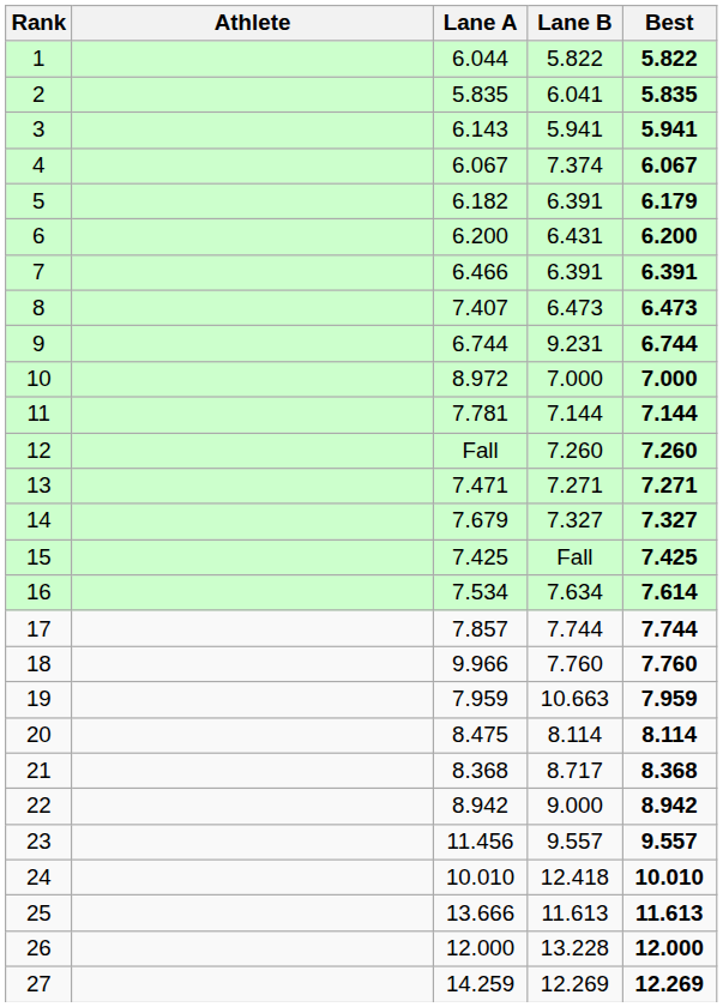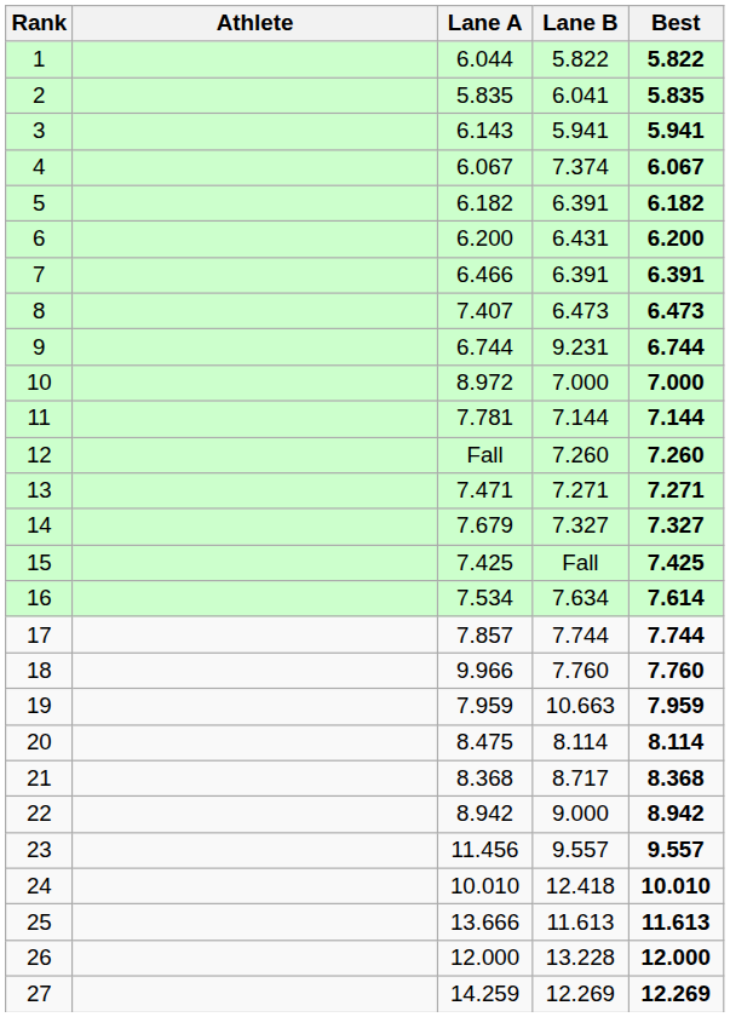 <table class="wikitable" style="text-align:center">
 <tr>
 <th width=40>Rank</th>
 <th width=250>Athlete</th>
 <th width=60>Lane A</th>
 <th width=60>Lane B</th>
 <th width=60>Best</th>
 </tr>
 <tr bgcolor="ccffcc">
 <td>1</td>
 <td align=left></td>
 <td>6.044</td>
 <td>5.822</td>
 <td><strong>5.822</strong></td>
 </tr>
 <tr bgcolor="ccffcc">
 <td>2</td>
 <td align=left></td>
 <td>5.835</td>
 <td>6.041</td>
 <td><strong>5.835</strong></td>
 </tr>
 <tr bgcolor="ccffcc">
 <td>3</td>
 <td align=left></td>
 <td>6.143</td>
 <td>5.941</td>
 <td><strong>5.941</strong></td>
 </tr>
 <tr bgcolor="ccffcc">
 <td>4</td>
 <td align=left></td>
 <td>6.067</td>
 <td>7.374</td>
 <td><strong>6.067</strong></td>
 </tr>
 <tr bgcolor="ccffcc">
 <td>5</td>
 <td align=left></td>
 <td>6.182</td>
 <td>6.391</td>
-<td><strong>6.179</strong></td>
+<td><strong>6.182</strong></td>
 </tr>
 <tr bgcolor="ccffcc">
 <td>6</td>
 <td align=left></td>
 <td>6.200</td>
 <td>6.431</td>
 <td><strong>6.200</strong></td>
 </tr>
 <tr bgcolor="ccffcc">
 <td>7</td>
 <td align=left></td>
 <td>6.466</td>
 <td>6.391</td>
 <td><strong>6.391</strong></td>
 </tr>
 <tr bgcolor="ccffcc">
 <td>8</td>
 <td align=left></td>
 <td>7.407</td>
 <td>6.473</td>
 <td><strong>6.473</strong></td>
 </tr>
 <tr bgcolor="ccffcc">
 <td>9</td>
 <td align=left></td>
 <td>6.744</td>
 <td>9.231</td>
 <td><strong>6.744</strong></td>
 </tr>
 <tr bgcolor="ccffcc">
 <td>10</td>
 <td align=left></td>
 <td>8.972</td>
 <td>7.000</td>
 <td><strong>7.000</strong></td>
 </tr>
 <tr bgcolor="ccffcc">
 <td>11</td>
 <td align=left></td>
 <td>7.781</td>
 <td>7.144</td>
 <td><strong>7.144</strong></td>
 </tr>
 <tr bgcolor="ccffcc">
 <td>12</td>
 <td align=left></td>
 <td>Fall</td>
 <td>7.260</td>
 <td><strong>7.260</strong></td>
 </tr>
 <tr bgcolor="ccffcc">
 <td>13</td>
 <td align=left></td>
 <td>7.471</td>
 <td>7.271</td>
 <td><strong>7.271</strong></td>
 </tr>
 <tr bgcolor="ccffcc">
 <td>14</td>
 <td align=left></td>
 <td>7.679</td>
 <td>7.327</td>
 <td><strong>7.327</strong></td>
 </tr>
 <tr bgcolor="ccffcc">
 <td>15</td>
 <td align=left></td>
 <td>7.425</td>
 <td>Fall</td>
 <td><strong>7.425</strong></td>
 </tr>
 <tr bgcolor="ccffcc">
 <td>16</td>
 <td align=left></td>
 <td>7.534</td>
 <td>7.634</td>
 <td><strong>7.614</strong></td>
 </tr>
 <tr>
 <td>17</td>
 <td align=left></td>
 <td>7.857</td>
 <td>7.744</td>
 <td><strong>7.744</strong></td>
 </tr>
 <tr>
 <td>18</td>
 <td align=left></td>
 <td>9.966</td>
 <td>7.760</td>
 <td><strong>7.760</strong></td>
 </tr>
 <tr>
 <td>19</td>
 <td align=left></td>
 <td>7.959</td>
 <td>10.663</td>
 <td><strong>7.959</strong></td>
 </tr>
 <tr>
 <td>20</td>
 <td align=left></td>
 <td>8.475</td>
 <td>8.114</td>
 <td><strong>8.114</strong></td>
 </tr>
 <tr>
 <td>21</td>
 <td align=left></td>
 <td>8.368</td>
 <td>8.717</td>
 <td><strong>8.368</strong></td>
 </tr>
 <tr>
 <td>22</td>
 <td align=left></td>
 <td>8.942</td>
 <td>9.000</td>
 <td><strong>8.942</strong></td>
 </tr>
 <tr>
 <td>23</td>
 <td align=left></td>
 <td>11.456</td>
 <td>9.557</td>
 <td><strong>9.557</strong></td>
 </tr>
 <tr>
 <td>24</td>
 <td align=left></td>
 <td>10.010</td>
 <td>12.418</td>
 <td><strong>10.010</strong></td>
 </tr>
 <tr>
 <td>25</td>
 <td align=left></td>
 <td>13.666</td>
 <td>11.613</td>
 <td><strong>11.613</strong></td>
 </tr>
 <tr>
 <td>26</td>
 <td align=left></td>
 <td>12.000</td>
 <td>13.228</td>
 <td><strong>12.000</strong></td>
 </tr>
 <tr>
 <td>27</td>
 <td align=left></td>
 <td>14.259</td>
 <td>12.269</td>
 <td><strong>12.269</strong></td>
 </tr>
 </table>
